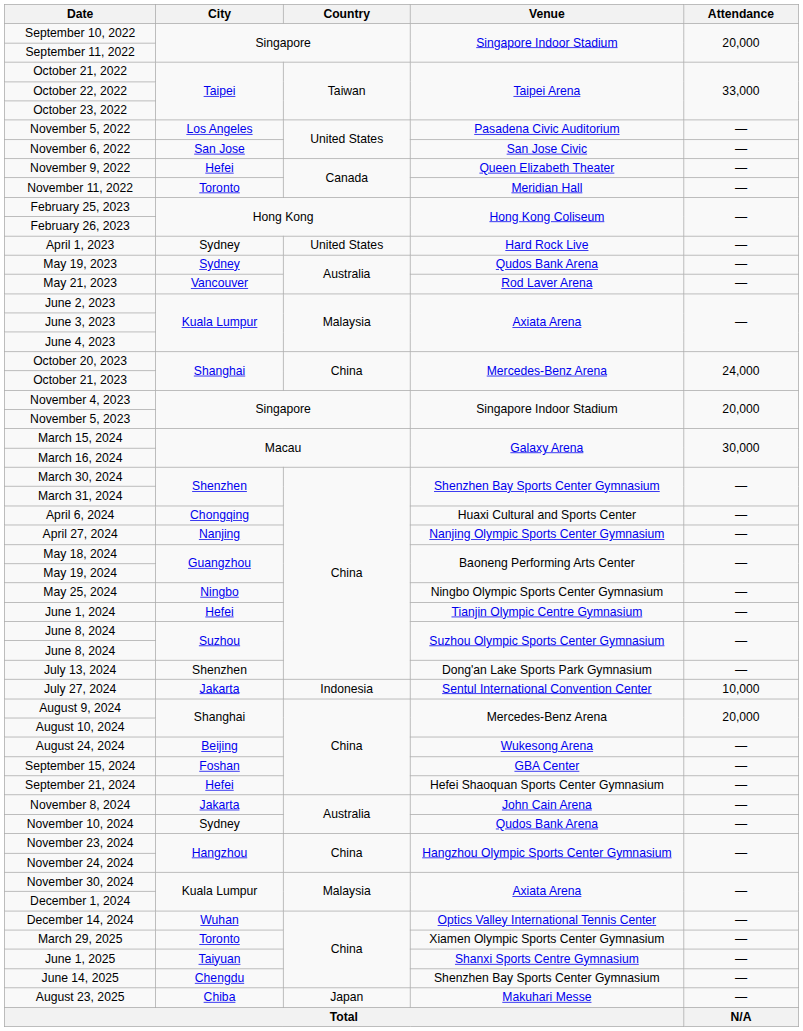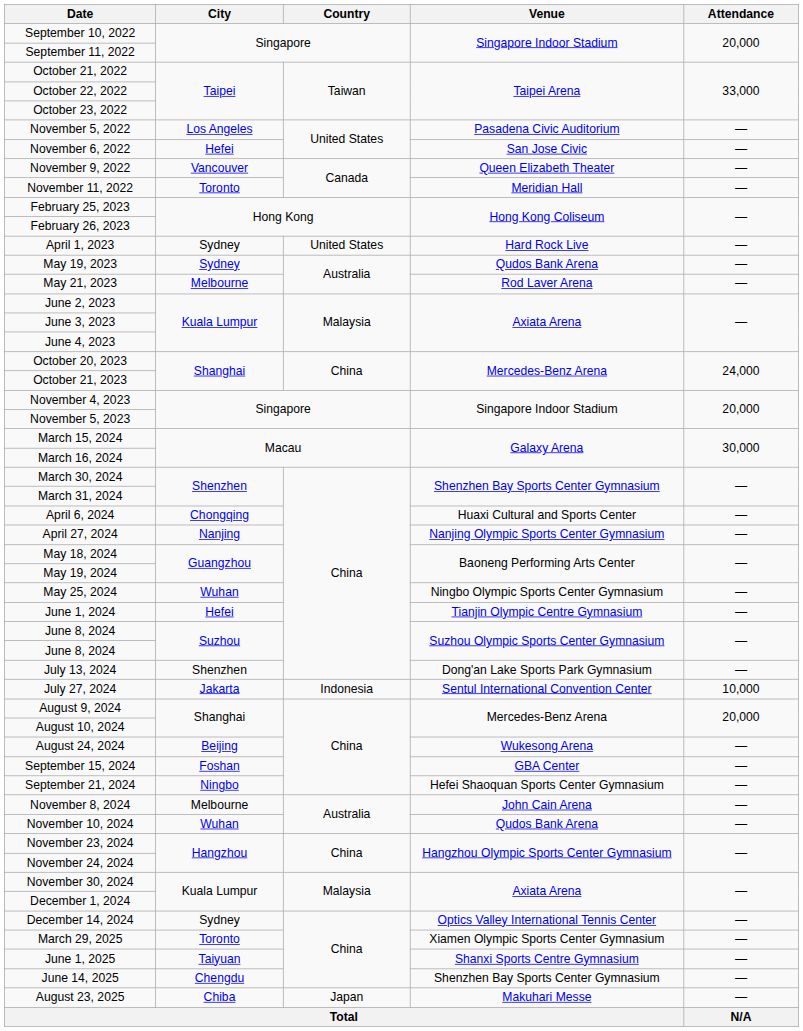 <table class="wikitable" style="text-align:center;">
 <tr>
 <th scope="col" style="width:12em">Date</th>
 <th scope="col" style="width:10em">City</th>
 <th scope="col" style="width:10em">Country</th>
 <th scope="col" style="width:22em">Venue</th>
 <th scope="col" style="width:9em">Attendance</th>
 </tr>
 <tr>
 <td>September 10, 2022</td>
 <td colspan="2" rowspan="2">Singapore</td>
 <td rowspan="2"><a href='#'>Singapore Indoor Stadium</a></td>
 <td rowspan="2">20,000</td>
 </tr>
 <tr>
 <td>September 11, 2022</td>
 </tr>
 <tr>
 <td>October 21, 2022</td>
 <td rowspan="3"><a href='#'>Taipei</a></td>
 <td rowspan="3">Taiwan</td>
 <td rowspan="3"><a href='#'>Taipei Arena</a></td>
 <td rowspan="3">33,000</td>
 </tr>
 <tr>
 <td>October 22, 2022</td>
 </tr>
 <tr>
 <td>October 23, 2022</td>
 </tr>
 <tr>
 <td>November 5, 2022</td>
 <td><a href='#'>Los Angeles</a></td>
 <td rowspan="2">United States</td>
 <td><a href='#'>Pasadena Civic Auditorium</a></td>
 <td>—</td>
 </tr>
 <tr>
 <td>November 6, 2022</td>
-<td><a href='#'>San Jose</a></td>
+<td><a href='#'>Hefei</a></td>
 <td><a href='#'>San Jose Civic</a></td>
 <td>—</td>
 </tr>
 <tr>
 <td>November 9, 2022</td>
-<td><a href='#'>Hefei</a></td>
+<td><a href='#'>Vancouver</a></td>
 <td rowspan="2">Canada</td>
 <td><a href='#'>Queen Elizabeth Theater</a></td>
 <td>—</td>
 </tr>
 <tr>
 <td>November 11, 2022</td>
 <td><a href='#'>Toronto</a></td>
 <td><a href='#'>Meridian Hall</a></td>
 <td>—</td>
 </tr>
 <tr>
 <td>February 25, 2023</td>
 <td colspan="2" rowspan="2">Hong Kong</td>
 <td rowspan="2"><a href='#'>Hong Kong Coliseum</a></td>
 <td rowspan="2">—</td>
 </tr>
 <tr>
 <td>February 26, 2023</td>
 </tr>
 <tr>
 <td>April 1, 2023</td>
 <td>Sydney</td>
 <td>United States</td>
 <td><a href='#'>Hard Rock Live</a></td>
 <td>—</td>
 </tr>
 <tr>
 <td>May 19, 2023</td>
 <td><a href='#'>Sydney</a></td>
 <td rowspan="2">Australia</td>
 <td><a href='#'>Qudos Bank Arena</a></td>
 <td>—</td>
 </tr>
 <tr>
 <td>May 21, 2023</td>
-<td><a href='#'>Vancouver</a></td>
+<td><a href='#'>Melbourne</a></td>
 <td><a href='#'>Rod Laver Arena</a></td>
 <td>—</td>
 </tr>
 <tr>
 <td>June 2, 2023</td>
 <td rowspan="3"><a href='#'>Kuala Lumpur</a></td>
 <td rowspan="3">Malaysia</td>
 <td rowspan="3"><a href='#'>Axiata Arena</a></td>
 <td rowspan="3">—</td>
 </tr>
 <tr>
 <td>June 3, 2023</td>
 </tr>
 <tr>
 <td>June 4, 2023</td>
 </tr>
 <tr>
 <td>October 20, 2023</td>
 <td rowspan="2"><a href='#'>Shanghai</a></td>
 <td rowspan="2">China</td>
 <td rowspan="2"><a href='#'>Mercedes-Benz Arena</a></td>
 <td rowspan="2">24,000</td>
 </tr>
 <tr>
 <td>October 21, 2023</td>
 </tr>
 <tr>
 <td>November 4, 2023</td>
 <td colspan="2" rowspan="2">Singapore</td>
 <td rowspan="2">Singapore Indoor Stadium</td>
 <td rowspan="2">20,000</td>
 </tr>
 <tr>
 <td>November 5, 2023</td>
 </tr>
 <tr>
 <td>March 15, 2024</td>
 <td colspan="2" rowspan="2">Macau</td>
 <td rowspan="2"><a href='#'>Galaxy Arena</a></td>
 <td rowspan="2">30,000</td>
 </tr>
 <tr>
 <td>March 16, 2024</td>
 </tr>
 <tr>
 <td>March 30, 2024</td>
 <td rowspan="2"><a href='#'>Shenzhen</a></td>
 <td rowspan="11">China</td>
 <td rowspan="2"><a href='#'>Shenzhen Bay Sports Center Gymnasium</a></td>
 <td rowspan="2">—</td>
 </tr>
 <tr>
 <td>March 31, 2024</td>
 </tr>
 <tr>
 <td>April 6, 2024</td>
 <td><a href='#'>Chongqing</a></td>
 <td>Huaxi Cultural and Sports Center</td>
 <td>—</td>
 </tr>
 <tr>
 <td>April 27, 2024</td>
 <td><a href='#'>Nanjing</a></td>
 <td><a href='#'>Nanjing Olympic Sports Center Gymnasium</a></td>
 <td>—</td>
 </tr>
 <tr>
 <td>May 18, 2024</td>
 <td rowspan="2"><a href='#'>Guangzhou</a></td>
 <td rowspan="2">Baoneng Performing Arts Center</td>
 <td rowspan="2">—</td>
 </tr>
 <tr>
 <td>May 19, 2024</td>
 </tr>
 <tr>
 <td>May 25, 2024</td>
-<td><a href='#'>Ningbo</a></td>
+<td><a href='#'>Wuhan</a></td>
 <td>Ningbo Olympic Sports Center Gymnasium</td>
 <td>—</td>
 </tr>
 <tr>
 <td>June 1, 2024</td>
 <td><a href='#'>Hefei</a></td>
 <td><a href='#'>Tianjin Olympic Centre Gymnasium</a></td>
 <td>—</td>
 </tr>
 <tr>
 <td>June 8, 2024</td>
 <td rowspan="2"><a href='#'>Suzhou</a></td>
 <td rowspan="2"><a href='#'>Suzhou Olympic Sports Center Gymnasium</a></td>
 <td rowspan="2">—</td>
 </tr>
 <tr>
 <td>June 8, 2024</td>
 </tr>
 <tr>
 <td>July 13, 2024</td>
 <td>Shenzhen</td>
 <td>Dong'an Lake Sports Park Gymnasium</td>
 <td>—</td>
 </tr>
 <tr>
 <td>July 27, 2024</td>
 <td><a href='#'>Jakarta</a></td>
 <td>Indonesia</td>
 <td><a href='#'>Sentul International Convention Center</a></td>
 <td>10,000</td>
 </tr>
 <tr>
 <td>August 9, 2024</td>
 <td rowspan="2">Shanghai</td>
 <td rowspan="5">China</td>
 <td rowspan="2">Mercedes-Benz Arena</td>
 <td rowspan="2">20,000</td>
 </tr>
 <tr>
 <td>August 10, 2024</td>
 </tr>
 <tr>
 <td>August 24, 2024</td>
 <td><a href='#'>Beijing</a></td>
 <td><a href='#'>Wukesong Arena</a></td>
 <td>—</td>
 </tr>
 <tr>
 <td>September 15, 2024</td>
 <td><a href='#'>Foshan</a></td>
 <td><a href='#'>GBA Center</a></td>
 <td>—</td>
 </tr>
 <tr>
 <td>September 21, 2024</td>
-<td><a href='#'>Hefei</a></td>
+<td><a href='#'>Ningbo</a></td>
 <td>Hefei Shaoquan Sports Center Gymnasium</td>
 <td>—</td>
 </tr>
 <tr>
 <td>November 8, 2024</td>
-<td><a href='#'>Jakarta</a></td>
+<td>Melbourne</td>
 <td rowspan="2">Australia</td>
 <td><a href='#'>John Cain Arena</a></td>
 <td>—</td>
 </tr>
 <tr>
 <td>November 10, 2024</td>
-<td>Sydney</td>
+<td><a href='#'>Wuhan</a></td>
 <td><a href='#'>Qudos Bank Arena</a></td>
 <td>—</td>
 </tr>
 <tr>
 <td>November 23, 2024</td>
 <td rowspan="2"><a href='#'>Hangzhou</a></td>
 <td rowspan="2">China</td>
 <td rowspan="2"><a href='#'>Hangzhou Olympic Sports Center Gymnasium</a></td>
 <td rowspan="2">—</td>
 </tr>
 <tr>
 <td>November 24, 2024</td>
 </tr>
 <tr>
 <td>November 30, 2024</td>
 <td rowspan="2">Kuala Lumpur</td>
 <td rowspan="2">Malaysia</td>
 <td rowspan="2"><a href='#'>Axiata Arena</a></td>
 <td rowspan="2">—</td>
 </tr>
 <tr>
 <td>December 1, 2024</td>
 </tr>
 <tr>
 <td>December 14, 2024</td>
-<td><a href='#'>Wuhan</a></td>
+<td>Sydney</td>
 <td rowspan="4">China</td>
 <td><a href='#'>Optics Valley International Tennis Center</a></td>
 <td>—</td>
 </tr>
 <tr>
 <td>March 29, 2025</td>
 <td><a href='#'>Toronto</a></td>
 <td>Xiamen Olympic Sports Center Gymnasium</td>
 <td>—</td>
 </tr>
 <tr>
 <td>June 1, 2025</td>
 <td><a href='#'>Taiyuan</a></td>
 <td><a href='#'>Shanxi Sports Centre Gymnasium</a></td>
 <td>—</td>
 </tr>
 <tr>
 <td>June 14, 2025</td>
 <td><a href='#'>Chengdu</a></td>
 <td>Shenzhen Bay Sports Center Gymnasium</td>
 <td>—</td>
 </tr>
 <tr>
 <td>August 23, 2025</td>
 <td><a href='#'>Chiba</a></td>
 <td>Japan</td>
 <td><a href='#'>Makuhari Messe</a></td>
 <td>—</td>
 </tr>
 <tr>
 <th colspan="4">Total</th>
 <th>N/A</th>
 </tr>
 </table>
